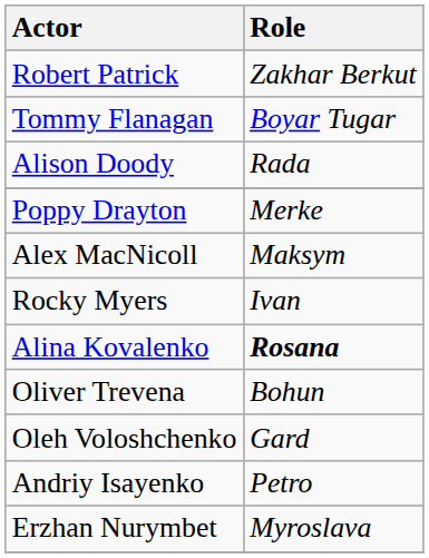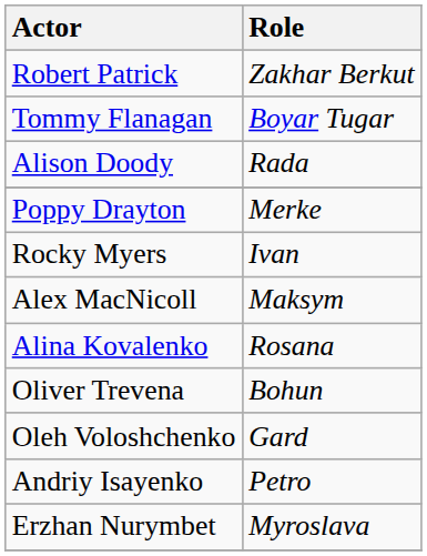 <table class="wikitable">
 <tr>
 <th style="text-align:left; vertical-align:top;">Actor</th>
 <th style="text-align:left; vertical-align:top;">Role</th>
 </tr>
 <tr style="vertical-align:top;">
 <td style="text-align:left; "><a href='#'>Robert Patrick</a></td>
 <td style="text-align:left; "><em>Zakhar Berkut</em></td>
 </tr>
 <tr style="vertical-align:top;">
 <td style="text-align:left; "><a href='#'>Tommy Flanagan</a></td>
 <td style="text-align:left; "><em><a href='#'>Boyar</a> Tugar</em></td>
 </tr>
 <tr style="vertical-align:top;">
 <td style="text-align:left; "><a href='#'>Alison Doody</a></td>
 <td style="text-align:left; "><em>Rada</em></td>
 </tr>
 <tr style="vertical-align:top;">
 </tr>
 <tr style="vertical-align:top;">
 <td style="text-align:left; "><a href='#'>Poppy Drayton</a></td>
 <td style="text-align:left; "><em>Merke</em></td>
 </tr>
 <tr style="vertical-align:top;">
+<td style="text-align:left; ">Rocky Myers</td>
+<td style="text-align:left; "><em>Ivan</em></td>
+</tr>
+<tr style="vertical-align:top;">
 <td style="text-align:left; ">Alex MacNicoll</td>
 <td style="text-align:left; "><em>Maksym</em></td>
 </tr>
 <tr style="vertical-align:top;">
-<td style="text-align:left; ">Rocky Myers</td>
-<td style="text-align:left; "><em>Ivan</em></td>
-</tr>
-<tr style="vertical-align:top;">
 <td style="text-align:left; "><a href='#'>Alina Kovalenko</a></td>
-<td style="text-align:left; "><strong><em>Rosana</em></strong></td>
+<td style="text-align:left; "><em>Rosana</em></td>
 </tr>
 <tr style="vertical-align:top;">
 <td style="text-align:left; ">Oliver Trevena</td>
 <td style="text-align:left; "><em>Bohun</em></td>
 </tr>
 <tr style="vertical-align:top;">
 <td style="text-align:left; ">Oleh Voloshchenko</td>
 <td style="text-align:left; "><em>Gard</em></td>
 </tr>
 <tr style="vertical-align:top;">
 <td style="text-align:left; ">Andriy Isayenko</td>
 <td style="text-align:left; "><em>Petro</em></td>
 </tr>
 <tr style="vertical-align:top;">
 <td style="text-align:left; ">Erzhan Nurymbet</td>
 <td style="text-align:left; "><em>Myroslava</em></td>
 </tr>
 <tr style="vertical-align:top;">
 </tr>
 </table>
